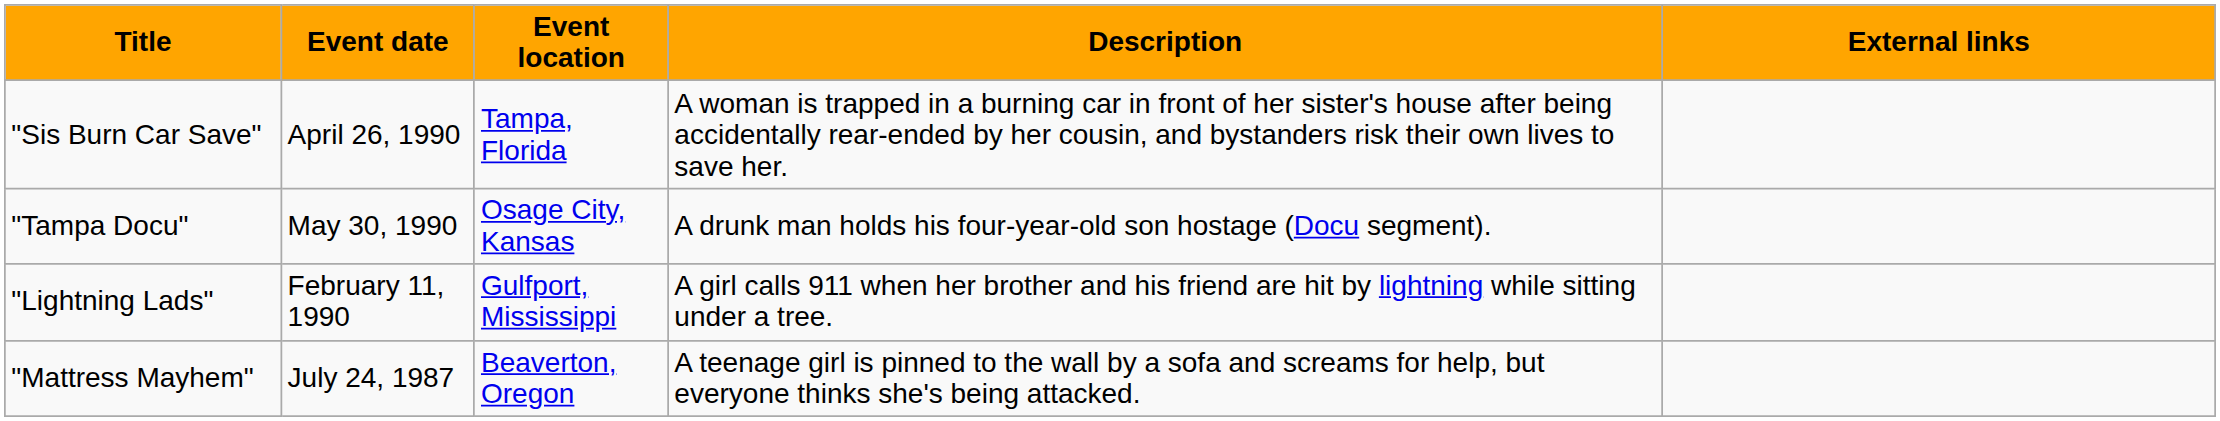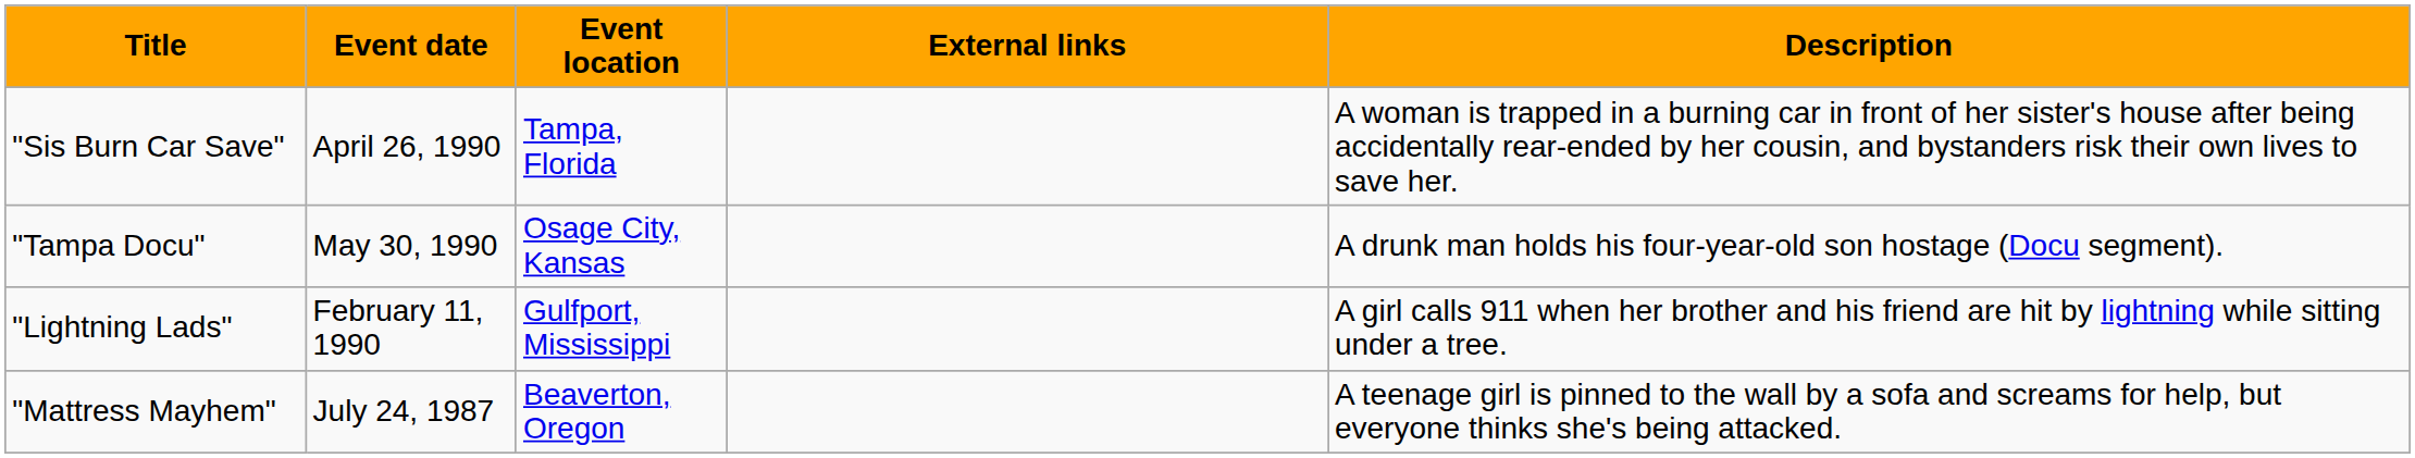 <table class="wikitable" style="width: 100%;">
 <tr>
 <th style="background: #FFA500; color: #000000; width: 10%;">Title</th>
 <th style="background: #FFA500; color: #000000; width: 7%;">Event date</th>
 <th style="background: #FFA500; color: #000000; width: 7%;">Event location</th>
+<th style="background: #FFA500; color: #000000; width: 20%;">External links</th>
 <th style="background: #FFA500; color: #000000; width: 36%;">Description</th>
-<th style="background: #FFA500; color: #000000; width: 20%;">External links</th>
 </tr>
 <tr>
 <td>"Sis Burn Car Save"</td>
 <td>April 26, 1990</td>
 <td><a href='#'>Tampa, Florida</a></td>
+<td></td>
 <td>A woman is trapped in a burning car in front of her sister's house after being accidentally rear-ended by her cousin, and bystanders risk their own lives to save her.</td>
-<td></td>
 </tr>
 <tr>
 <td>"Tampa Docu"</td>
 <td>May 30, 1990</td>
 <td><a href='#'>Osage City, Kansas</a></td>
+<td></td>
 <td>A drunk man holds his four-year-old son hostage (<a href='#'>Docu</a> segment).</td>
-<td></td>
 </tr>
 <tr>
 <td>"Lightning Lads"</td>
 <td>February 11, 1990</td>
 <td><a href='#'>Gulfport, Mississippi</a></td>
+<td></td>
 <td>A girl calls 911 when her brother and his friend are hit by <a href='#'>lightning</a> while sitting under a tree.</td>
-<td></td>
 </tr>
 <tr>
 <td>"Mattress Mayhem"</td>
 <td>July 24, 1987</td>
 <td><a href='#'>Beaverton, Oregon</a></td>
+<td></td>
 <td>A teenage girl is pinned to the wall by a sofa and screams for help, but everyone thinks she's being attacked.</td>
-<td></td>
 </tr>
 </table>
